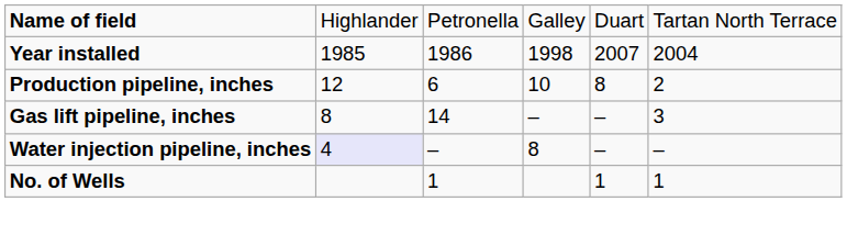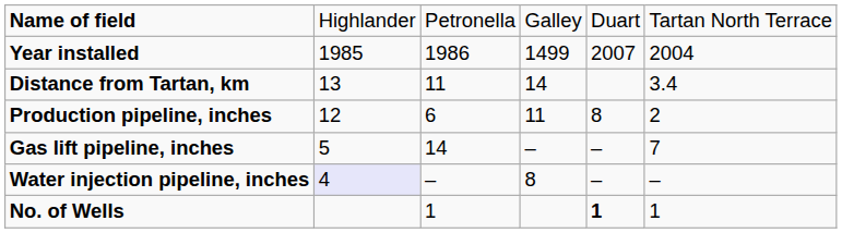 <table class="wikitable">
 <tr>
 <td><strong>Name of field</strong></td>
 <td>Highlander</td>
 <td>Petronella</td>
 <td>Galley</td>
 <td>Duart</td>
 <td>Tartan North Terrace</td>
 </tr>
 <tr>
 <td><strong>Year installed</strong></td>
 <td>1985</td>
 <td>1986</td>
-<td>1998</td>
+<td>1499</td>
 <td>2007</td>
 <td>2004</td>
+</tr>
+<tr>
+<td><strong>Distance from Tartan, km</strong></td>
+<td>13</td>
+<td>11</td>
+<td>14</td>
+<td></td>
+<td>3.4</td>
 </tr>
 <tr>
 <td><strong>Production pipeline, inches</strong></td>
 <td>12</td>
 <td>6</td>
-<td>10</td>
+<td>11</td>
 <td>8</td>
 <td>2</td>
 </tr>
 <tr>
 <td><strong>Gas lift pipeline, inches</strong></td>
-<td>8</td>
+<td>5</td>
 <td>14</td>
 <td>–</td>
 <td>–</td>
-<td>3</td>
+<td>7</td>
 </tr>
 <tr>
 <td><strong>Water injection pipeline, inches</strong></td>
 <td style="background: lavender;">4</td>
 <td>–</td>
 <td>8</td>
 <td>–</td>
 <td>–</td>
 </tr>
 <tr>
 <td><strong>No. of Wells</strong></td>
 <td></td>
 <td>1</td>
 <td></td>
-<td>1</td>
+<td><strong>1</strong></td>
 <td>1</td>
 </tr>
 </table>
